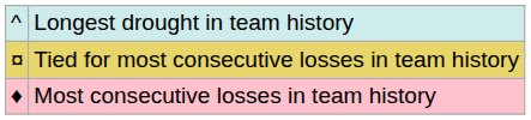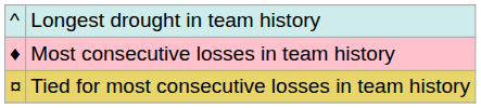 <table class="wikitable">
 <tr bgcolor="#CFECEC">
 <td>^</td>
 <td>Longest drought in team history<br></td>
 </tr>
+<tr bgcolor="#FFC1CC">
+<td>♦</td>
+<td>Most consecutive losses in team history</td>
+</tr>
 <tr bgcolor="#E9D66B">
 <td>¤</td>
 <td>Tied for most consecutive losses in team history<br></td>
 </tr>
-<tr bgcolor="#FFC1CC">
-<td>♦</td>
-<td>Most consecutive losses in team history</td>
-</tr>
 </table>
